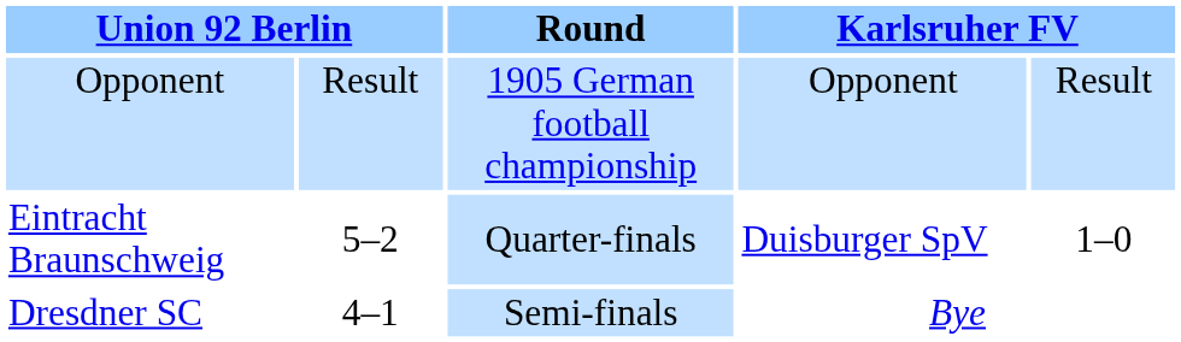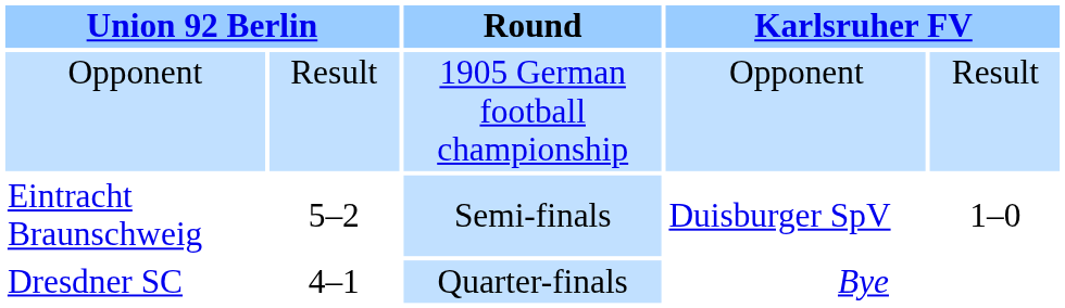 <table style="width:80%; text-align:center;">
 <tr style="vertical-align:top; background:#99CCFF;">
 <th colspan="2"><a href='#'>Union 92 Berlin</a></th>
 <th style="width:20%">Round</th>
 <th colspan="2"><a href='#'>Karlsruher FV</a></th>
 </tr>
 <tr style="vertical-align:top; background:#C1E0FF;">
 <td style="width:20%">Opponent</td>
 <td style="width:10%">Result</td>
 <td><a href='#'>1905 German football championship</a></td>
 <td style="width:20%">Opponent</td>
 <td style="width:10%">Result</td>
 </tr>
 <tr>
 <td style="text-align:left"><a href='#'>Eintracht Braunschweig</a></td>
 <td>5–2</td>
-<td style="background:#C1E0FF;">Quarter-finals</td>
+<td style="background:#C1E0FF;">Semi-finals</td>
 <td style="text-align:left"><a href='#'>Duisburger SpV</a></td>
 <td>1–0</td>
 </tr>
 <tr>
 <td style="text-align:left"><a href='#'>Dresdner SC</a></td>
 <td>4–1</td>
-<td style="background:#C1E0FF;">Semi-finals</td>
+<td style="background:#C1E0FF;">Quarter-finals</td>
 <td colspan="2"><em><a href='#'>Bye</a></em></td>
 </tr>
 </table>
